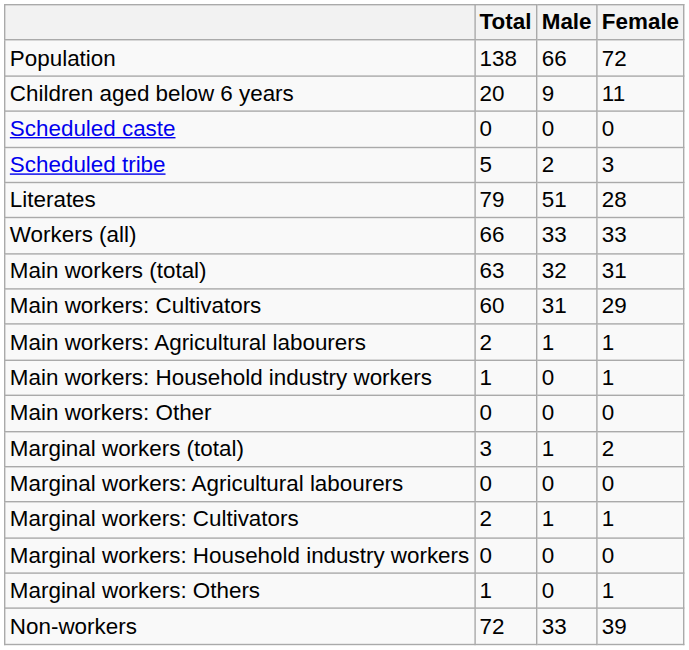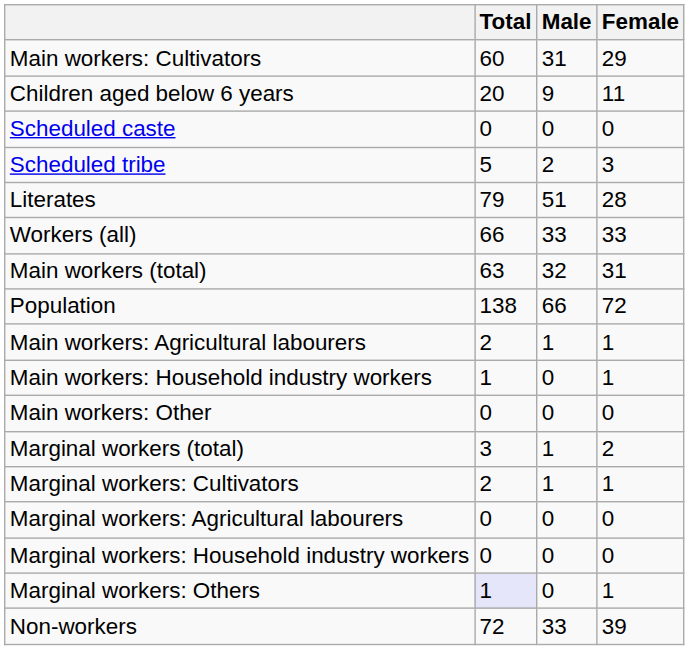 <table class="wikitable sortable">
 <tr>
 <th></th>
 <th>Total</th>
 <th>Male</th>
 <th>Female</th>
 </tr>
 <tr>
-<td>Population</td>
-<td>138</td>
-<td>66</td>
-<td>72</td>
+<td>Main workers: Cultivators</td>
+<td>60</td>
+<td>31</td>
+<td>29</td>
 </tr>
 <tr>
 <td>Children aged below 6 years</td>
 <td>20</td>
 <td>9</td>
 <td>11</td>
 </tr>
 <tr>
 <td><a href='#'>Scheduled caste</a></td>
 <td>0</td>
 <td>0</td>
 <td>0</td>
 </tr>
 <tr>
 <td><a href='#'>Scheduled tribe</a></td>
 <td>5</td>
 <td>2</td>
 <td>3</td>
 </tr>
 <tr>
 <td>Literates</td>
 <td>79</td>
 <td>51</td>
 <td>28</td>
 </tr>
 <tr>
 <td>Workers (all)</td>
 <td>66</td>
 <td>33</td>
 <td>33</td>
 </tr>
 <tr>
 <td>Main workers (total)</td>
 <td>63</td>
 <td>32</td>
 <td>31</td>
 </tr>
 <tr>
-<td>Main workers: Cultivators</td>
-<td>60</td>
-<td>31</td>
-<td>29</td>
+<td>Population</td>
+<td>138</td>
+<td>66</td>
+<td>72</td>
 </tr>
 <tr>
 <td>Main workers: Agricultural labourers</td>
 <td>2</td>
 <td>1</td>
 <td>1</td>
 </tr>
 <tr>
 <td>Main workers: Household industry workers</td>
 <td>1</td>
 <td>0</td>
 <td>1</td>
 </tr>
 <tr>
 <td>Main workers: Other</td>
 <td>0</td>
 <td>0</td>
 <td>0</td>
 </tr>
 <tr>
 <td>Marginal workers (total)</td>
 <td>3</td>
 <td>1</td>
 <td>2</td>
 </tr>
 <tr>
+<td>Marginal workers: Cultivators</td>
+<td>2</td>
+<td>1</td>
+<td>1</td>
+</tr>
+<tr>
 <td>Marginal workers: Agricultural labourers</td>
 <td>0</td>
 <td>0</td>
 <td>0</td>
-</tr>
-<tr>
-<td>Marginal workers: Cultivators</td>
-<td>2</td>
-<td>1</td>
-<td>1</td>
 </tr>
 <tr>
 <td>Marginal workers: Household industry workers</td>
 <td>0</td>
 <td>0</td>
 <td>0</td>
 </tr>
 <tr>
 <td>Marginal workers: Others</td>
-<td>1</td>
+<td style="background: lavender;">1</td>
 <td>0</td>
 <td>1</td>
 </tr>
 <tr>
 <td>Non-workers</td>
 <td>72</td>
 <td>33</td>
 <td>39</td>
 </tr>
 </table>
